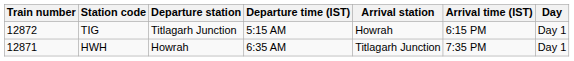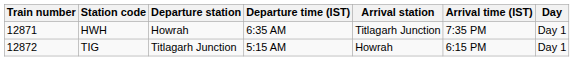 <table class="wikitable">
 <tr>
 <th>Train number</th>
 <th>Station code</th>
 <th>Departure station</th>
 <th>Departure time (IST)</th>
 <th>Arrival station</th>
 <th>Arrival time (IST)</th>
 <th>Day</th>
 </tr>
 <tr>
+<td>12871</td>
+<td>HWH</td>
+<td>Howrah</td>
+<td>6:35 AM</td>
+<td>Titlagarh Junction</td>
+<td>7:35 PM</td>
+<td>Day 1</td>
+</tr>
+<tr>
 <td>12872</td>
 <td>TIG</td>
 <td>Titlagarh Junction</td>
 <td>5:15 AM</td>
 <td>Howrah</td>
 <td>6:15 PM</td>
 <td>Day 1</td>
 </tr>
-<tr>
-<td>12871</td>
-<td>HWH</td>
-<td>Howrah</td>
-<td>6:35 AM</td>
-<td>Titlagarh Junction</td>
-<td>7:35 PM</td>
-<td>Day 1</td>
-</tr>
 </table>
